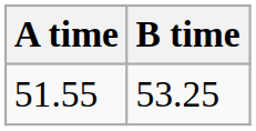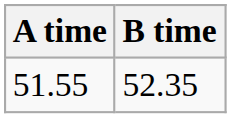 <table class="wikitable" border="1" align="upright">
 <tr>
 <th>A time</th>
 <th>B time</th>
 </tr>
 <tr>
 <td>51.55</td>
-<td>53.25</td>
+<td>52.35</td>
 </tr>
 </table>
